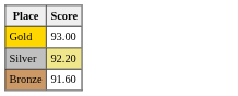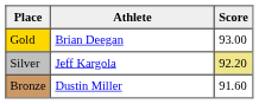 <table border=1 cellpadding=5 cellspacing=0>
 <tr>
 <th style="background:#efefef;" width="20">Place</th>
+<th style="background:#efefef;" width="200">Athlete</th>
 <th style="background:#efefef;" width="20">Score</th>
 </tr>
 <tr align=left>
 <td style="background:gold;">Gold</td>
+<td><a href='#'>Brian Deegan</a></td>
 <td>93.00</td>
 </tr>
 <tr align=left>
 <td style="background:silver;">Silver</td>
+<td><a href='#'>Jeff Kargola</a></td>
 <td style="background: khaki;">92.20</td>
 </tr>
 <tr align=left>
 <td style="background:#CC9966;">Bronze</td>
+<td><a href='#'>Dustin Miller</a></td>
 <td>91.60</td>
 </tr>
 </table>
